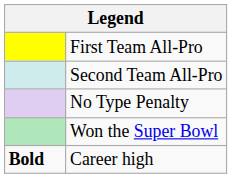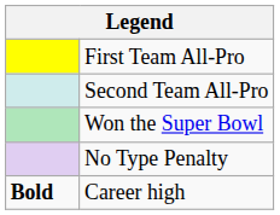 <table class="wikitable">
 <tr>
 <th colspan="2">Legend</th>
 </tr>
 <tr>
 <td style="background:#ff0; width:3em;"></td>
 <td>First Team All-Pro</td>
 </tr>
 <tr>
 <td style="background:#cfecec; width:3em;"></td>
 <td>Second Team All-Pro</td>
 </tr>
 <tr>
+<td style="background:#afe6ba; width:3em;"></td>
+<td>Won the <a href='#'>Super Bowl</a></td>
+</tr>
+<tr>
 <td style="background:#e0cef2; width:3em;"></td>
 <td>No Type Penalty</td>
-</tr>
-<tr>
-<td style="background:#afe6ba; width:3em;"></td>
-<td>Won the <a href='#'>Super Bowl</a></td>
 </tr>
 <tr>
 <td><strong>Bold</strong></td>
 <td>Career high</td>
 </tr>
 </table>
